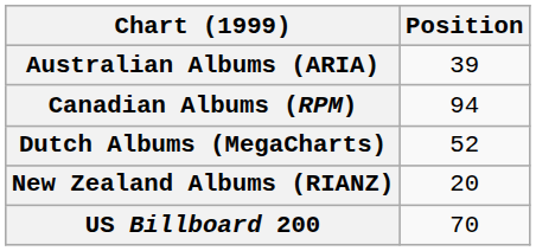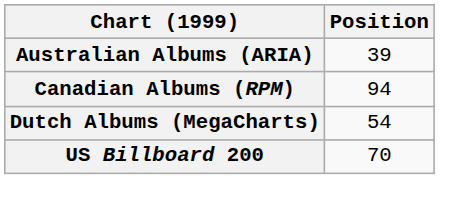 <table class="wikitable sortable plainrowheaders" style="text-align:center;">
 <tr>
 <th scope="column">Chart (1999)</th>
 <th scope="column">Position</th>
 </tr>
 <tr>
 <th scope="row">Australian Albums (ARIA)</th>
 <td>39</td>
 </tr>
 <tr>
 <th scope="row">Canadian Albums (<em>RPM</em>)</th>
 <td>94</td>
 </tr>
 <tr>
 <th scope="row">Dutch Albums (MegaCharts)</th>
-<td>52</td>
-</tr>
-<tr>
-<th scope="row">New Zealand Albums (RIANZ)</th>
-<td>20</td>
+<td>54</td>
 </tr>
 <tr>
 <th scope="row">US <em>Billboard</em> 200</th>
 <td>70</td>
 </tr>
 </table>
